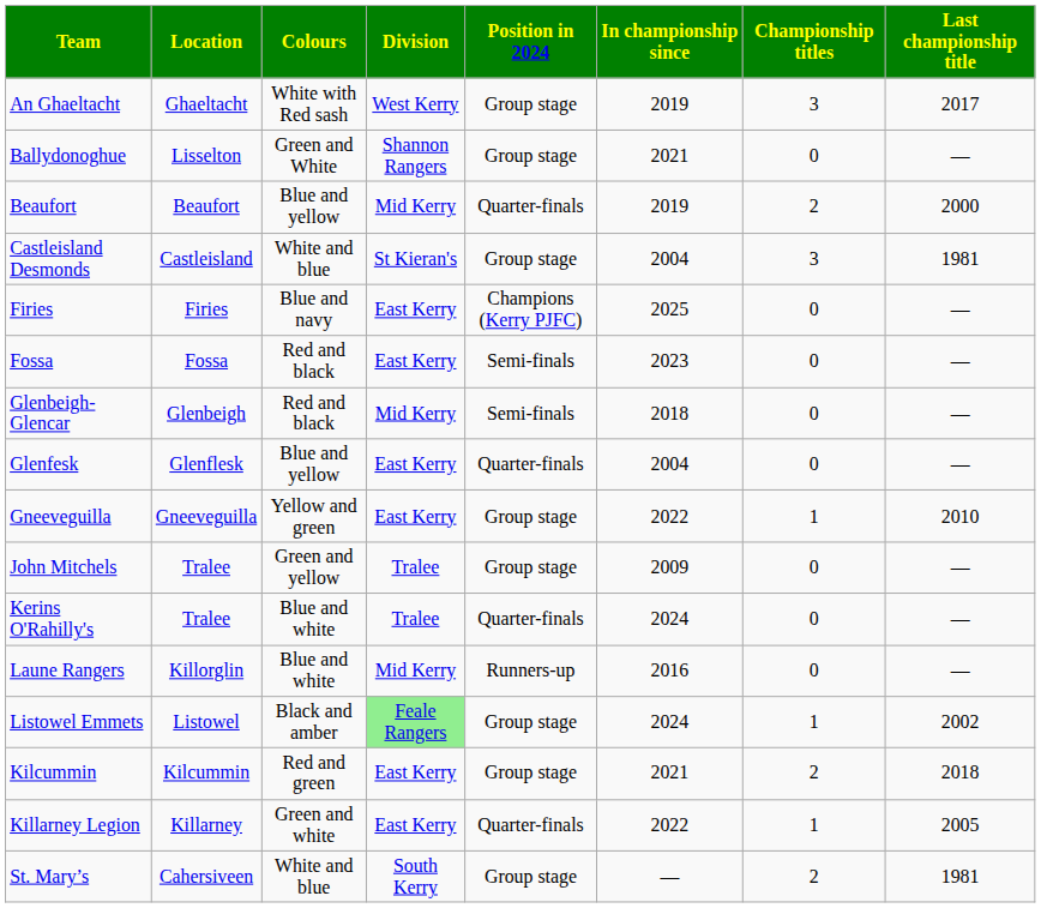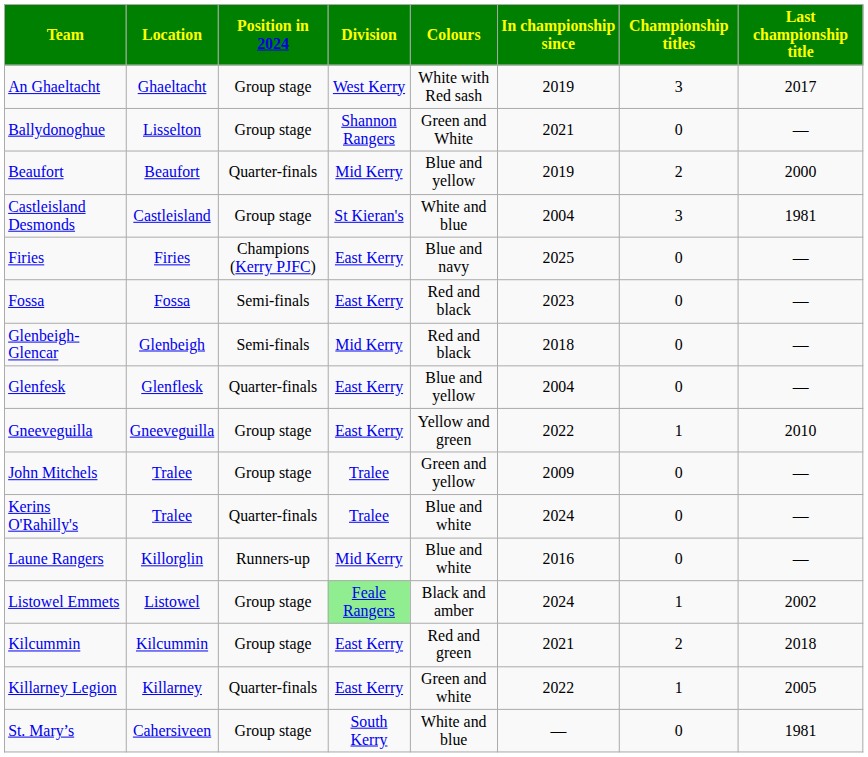 <table class="wikitable sortable" style="text-align:center">
 <tr>
 <th style="background:green;color:yellow">Team</th>
 <th style="background:green;color:yellow">Location</th>
+<th style="background:green;color:yellow">Position in <a href='#'>2024</a></th>
+<th style="background:green;color:yellow">Division</th>
 <th style="background:green;color:yellow">Colours</th>
-<th style="background:green;color:yellow">Division</th>
-<th style="background:green;color:yellow">Position in <a href='#'>2024</a></th>
 <th style="background:green;color:yellow">In championship since</th>
 <th style="background:green;color:yellow">Championship titles</th>
 <th style="background:green;color:yellow">Last championship title</th>
 </tr>
 <tr>
 <td style="text-align:left"> <a href='#'>An Ghaeltacht</a></td>
 <td><a href='#'>Ghaeltacht</a></td>
+<td>Group stage</td>
+<td><a href='#'>West Kerry</a></td>
 <td>White with Red sash</td>
-<td><a href='#'>West Kerry</a></td>
-<td>Group stage</td>
 <td>2019</td>
 <td>3</td>
 <td>2017</td>
 </tr>
 <tr>
 <td style="text-align:left"> <a href='#'>Ballydonoghue</a></td>
 <td><a href='#'>Lisselton</a></td>
+<td>Group stage</td>
+<td><a href='#'>Shannon Rangers</a></td>
 <td>Green and White</td>
-<td><a href='#'>Shannon Rangers</a></td>
-<td>Group stage</td>
 <td>2021</td>
 <td>0</td>
 <td>—</td>
 </tr>
 <tr>
 <td style="text-align:left"> <a href='#'>Beaufort</a></td>
 <td><a href='#'>Beaufort</a></td>
+<td>Quarter-finals</td>
+<td><a href='#'>Mid Kerry</a></td>
 <td>Blue and yellow</td>
-<td><a href='#'>Mid Kerry</a></td>
-<td>Quarter-finals</td>
 <td>2019</td>
 <td>2</td>
 <td>2000</td>
 </tr>
 <tr>
 <td style="text-align:left"> <a href='#'>Castleisland Desmonds</a></td>
 <td><a href='#'>Castleisland</a></td>
+<td>Group stage</td>
+<td><a href='#'>St Kieran's</a></td>
 <td>White and blue</td>
-<td><a href='#'>St Kieran's</a></td>
-<td>Group stage</td>
 <td>2004</td>
 <td>3</td>
 <td>1981</td>
 </tr>
 <tr>
 <td style="text-align:left"> <a href='#'>Firies</a></td>
 <td><a href='#'>Firies</a></td>
+<td>Champions (<a href='#'>Kerry PJFC</a>)</td>
+<td><a href='#'>East Kerry</a></td>
 <td>Blue and navy</td>
-<td><a href='#'>East Kerry</a></td>
-<td>Champions (<a href='#'>Kerry PJFC</a>)</td>
 <td>2025</td>
 <td>0</td>
 <td>—</td>
 </tr>
 <tr>
 <td style="text-align:left"> <a href='#'>Fossa</a></td>
 <td><a href='#'>Fossa</a></td>
+<td>Semi-finals</td>
+<td><a href='#'>East Kerry</a></td>
 <td>Red and black</td>
-<td><a href='#'>East Kerry</a></td>
-<td>Semi-finals</td>
 <td>2023</td>
 <td>0</td>
 <td>—</td>
 </tr>
 <tr>
 <td style="text-align:left"> <a href='#'>Glenbeigh-Glencar</a></td>
 <td><a href='#'>Glenbeigh</a></td>
+<td>Semi-finals</td>
+<td><a href='#'>Mid Kerry</a></td>
 <td>Red and black</td>
-<td><a href='#'>Mid Kerry</a></td>
-<td>Semi-finals</td>
 <td>2018</td>
 <td>0</td>
 <td>—</td>
 </tr>
 <tr>
 <td style="text-align:left"> <a href='#'>Glenfesk</a></td>
 <td><a href='#'>Glenflesk</a></td>
+<td>Quarter-finals</td>
+<td><a href='#'>East Kerry</a></td>
 <td>Blue and yellow</td>
-<td><a href='#'>East Kerry</a></td>
-<td>Quarter-finals</td>
 <td>2004</td>
 <td>0</td>
 <td>—</td>
 </tr>
 <tr>
 <td style="text-align:left"> <a href='#'>Gneeveguilla</a></td>
 <td><a href='#'>Gneeveguilla</a></td>
+<td>Group stage</td>
+<td><a href='#'>East Kerry</a></td>
 <td>Yellow and green</td>
-<td><a href='#'>East Kerry</a></td>
-<td>Group stage</td>
 <td>2022</td>
 <td>1</td>
 <td>2010</td>
 </tr>
 <tr>
 <td style="text-align:left"> <a href='#'>John Mitchels</a></td>
 <td><a href='#'>Tralee</a></td>
+<td>Group stage</td>
+<td><a href='#'>Tralee</a></td>
 <td>Green and yellow</td>
-<td><a href='#'>Tralee</a></td>
-<td>Group stage</td>
 <td>2009</td>
 <td>0</td>
 <td>—</td>
 </tr>
 <tr>
 <td style="text-align:left"> <a href='#'>Kerins O'Rahilly's</a></td>
 <td><a href='#'>Tralee</a></td>
+<td>Quarter-finals</td>
+<td><a href='#'>Tralee</a></td>
 <td>Blue and white</td>
-<td><a href='#'>Tralee</a></td>
-<td>Quarter-finals</td>
 <td>2024</td>
 <td>0</td>
 <td>—</td>
 </tr>
 <tr>
 <td style="text-align:left"> <a href='#'>Laune Rangers</a></td>
 <td><a href='#'>Killorglin</a></td>
+<td>Runners-up</td>
+<td><a href='#'>Mid Kerry</a></td>
 <td>Blue and white</td>
-<td><a href='#'>Mid Kerry</a></td>
-<td>Runners-up</td>
 <td>2016</td>
 <td>0</td>
 <td>—</td>
 </tr>
 <tr>
 <td style="text-align:left"> <a href='#'>Listowel Emmets</a></td>
 <td><a href='#'>Listowel</a></td>
+<td>Group stage</td>
+<td style="background: lightgreen;"><a href='#'>Feale Rangers</a></td>
 <td>Black and amber</td>
-<td style="background: lightgreen;"><a href='#'>Feale Rangers</a></td>
-<td>Group stage</td>
 <td>2024</td>
 <td>1</td>
 <td>2002</td>
 </tr>
 <tr>
 <td style="text-align:left"> <a href='#'>Kilcummin</a></td>
 <td><a href='#'>Kilcummin</a></td>
+<td>Group stage</td>
+<td><a href='#'>East Kerry</a></td>
 <td>Red and green</td>
-<td><a href='#'>East Kerry</a></td>
-<td>Group stage</td>
 <td>2021</td>
 <td>2</td>
 <td>2018</td>
 </tr>
 <tr>
 <td style="text-align:left"> <a href='#'>Killarney Legion</a></td>
 <td><a href='#'>Killarney</a></td>
+<td>Quarter-finals</td>
+<td><a href='#'>East Kerry</a></td>
 <td>Green and white</td>
-<td><a href='#'>East Kerry</a></td>
-<td>Quarter-finals</td>
 <td>2022</td>
 <td>1</td>
 <td>2005</td>
 </tr>
 <tr>
 <td style="text-align:left"> <a href='#'>St. Mary’s</a></td>
 <td><a href='#'>Cahersiveen</a></td>
+<td>Group stage</td>
+<td><a href='#'>South Kerry</a></td>
 <td>White and blue</td>
-<td><a href='#'>South Kerry</a></td>
-<td>Group stage</td>
 <td>—</td>
-<td>2</td>
+<td>0</td>
 <td>1981</td>
 </tr>
 </table>
